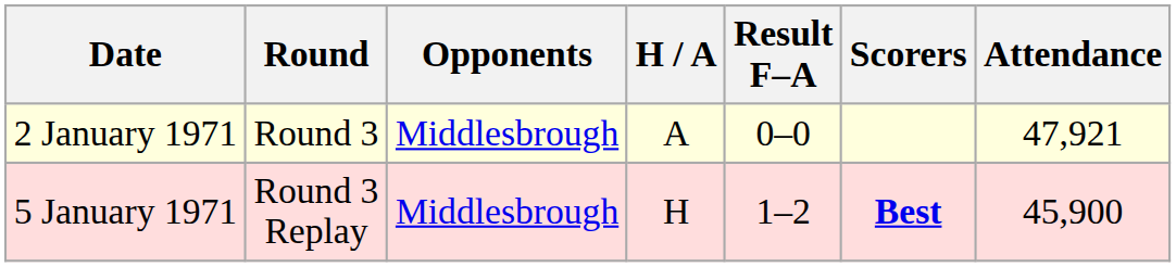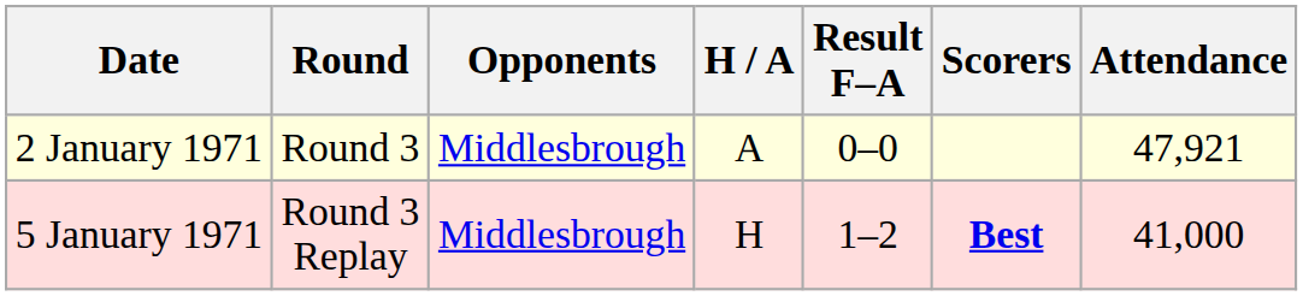 <table class="wikitable" style="text-align:center">
 <tr>
 <th>Date</th>
 <th>Round</th>
 <th>Opponents</th>
 <th>H / A</th>
 <th>Result<br>F–A</th>
 <th>Scorers</th>
 <th>Attendance</th>
 </tr>
 <tr bgcolor="#ffffdd">
 <td>2 January 1971</td>
 <td>Round 3</td>
 <td><a href='#'>Middlesbrough</a></td>
 <td>A</td>
 <td>0–0</td>
 <td></td>
 <td>47,921</td>
 </tr>
 <tr bgcolor="#ffdddd">
 <td>5 January 1971</td>
 <td>Round 3<br>Replay</td>
 <td><a href='#'>Middlesbrough</a></td>
 <td>H</td>
 <td>1–2</td>
 <td><strong><a href='#'>Best</a></strong></td>
-<td>45,900</td>
+<td>41,000</td>
 </tr>
 </table>
